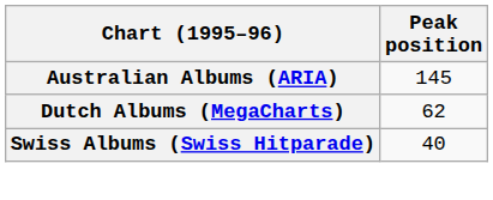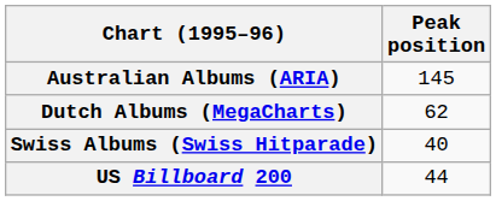 <table class="wikitable sortable plainrowheaders" style="text-align:center">
 <tr>
 <th scope="col">Chart (1995–96)</th>
 <th scope="col">Peak<br> position</th>
 </tr>
 <tr>
 <th scope="row">Australian Albums (<a href='#'>ARIA</a>)</th>
 <td style="text-align:center;">145</td>
 </tr>
 <tr>
 <th scope="row">Dutch Albums (<a href='#'>MegaCharts</a>)</th>
 <td>62</td>
 </tr>
 <tr>
 <th scope="row">Swiss Albums (<a href='#'>Swiss Hitparade</a>)</th>
 <td>40</td>
 </tr>
+<tr>
+<th scope="row">US <em><a href='#'>Billboard</a></em> <a href='#'>200</a></th>
+<td>44</td>
+</tr>
 </table>
